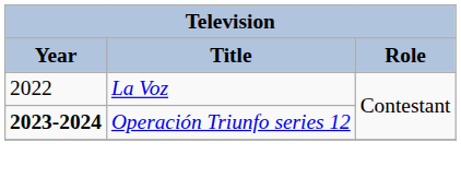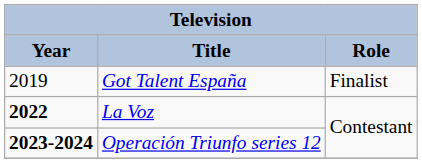 <table class="wikitable">
 <tr>
 <th colspan="3" style="background: LightSteelBlue;">Television</th>
 </tr>
 <tr style="text-align:center;">
 <th style="background:#B0C4DE;">Year</th>
 <th style="background:#B0C4DE;">Title</th>
 <th style="background:#B0C4DE;">Role</th>
 </tr>
 <tr>
-<td>2022</td>
+<td>2019</td>
+<td><em><a href='#'>Got Talent España</a></em></td>
+<td>Finalist</td>
+</tr>
+<tr>
+<td><strong>2022</strong></td>
 <td><em><a href='#'>La Voz</a></em></td>
 <td rowspan=2>Contestant</td>
 </tr>
 <tr>
 <td><strong>2023-2024</strong></td>
 <td><em><a href='#'>Operación Triunfo series 12</a></em></td>
 </tr>
 <tr>
 </tr>
 </table>
